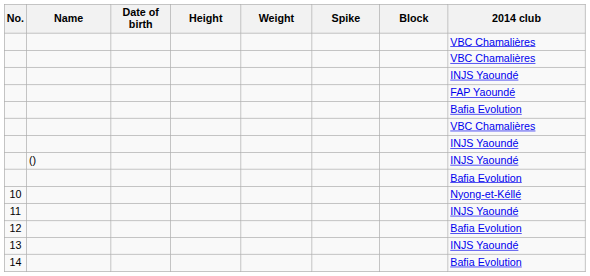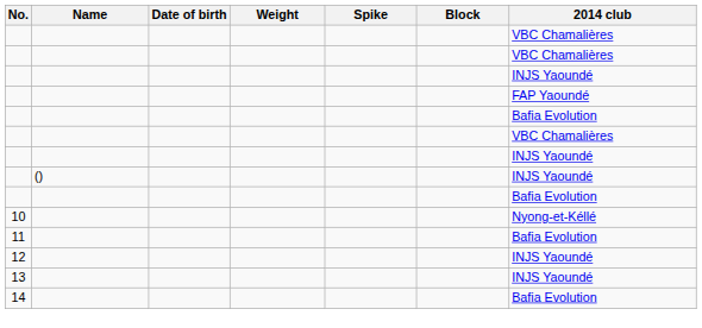 <table class="wikitable sortable" style="font-size:100%; text-align:center;">
 <tr>
 <th>No.</th>
 <th style="width:12em">Name</th>
 <th style="width:8em">Date of birth</th>
-<th style="width:9em">Height</th>
 <th style="width:9em">Weight</th>
 <th style="width:9em">Spike</th>
 <th style="width:9em">Block</th>
 <th style="width:19em">2014 club</th>
 </tr>
 <tr>
 <td></td>
 <td align=left></td>
 <td align=right></td>
 <td></td>
 <td></td>
 <td></td>
-<td></td>
 <td align=left> <a href='#'>VBC Chamalières</a></td>
 </tr>
 <tr>
 <td></td>
 <td align=left></td>
 <td align=right></td>
-<td></td>
 <td></td>
 <td></td>
 <td></td>
 <td align=left> <a href='#'>VBC Chamalières</a></td>
 </tr>
 <tr>
 <td></td>
 <td align=left></td>
 <td align=right></td>
 <td></td>
 <td></td>
 <td></td>
-<td></td>
 <td align=left> <a href='#'>INJS Yaoundé</a></td>
 </tr>
 <tr>
 <td></td>
 <td align=left></td>
 <td align=right></td>
-<td></td>
 <td></td>
 <td></td>
 <td></td>
 <td align=left> <a href='#'>FAP Yaoundé</a></td>
 </tr>
 <tr>
 <td></td>
 <td align=left></td>
 <td align=right></td>
 <td></td>
 <td></td>
 <td></td>
-<td></td>
 <td align=left> <a href='#'>Bafia Evolution</a></td>
 </tr>
 <tr>
 <td></td>
 <td align=left></td>
 <td align=right></td>
-<td></td>
 <td></td>
 <td></td>
 <td></td>
 <td align=left> <a href='#'>VBC Chamalières</a></td>
 </tr>
 <tr>
 <td></td>
 <td align=left></td>
 <td align=right></td>
 <td></td>
 <td></td>
 <td></td>
-<td></td>
 <td align=left> <a href='#'>INJS Yaoundé</a></td>
 </tr>
 <tr>
 <td></td>
 <td align=left> ()</td>
 <td align=right></td>
-<td></td>
 <td></td>
 <td></td>
 <td></td>
 <td align=left> <a href='#'>INJS Yaoundé</a></td>
 </tr>
 <tr>
 <td></td>
 <td align=left></td>
 <td align=right></td>
 <td></td>
 <td></td>
 <td></td>
-<td></td>
 <td align=left> <a href='#'>Bafia Evolution</a></td>
 </tr>
 <tr>
 <td>10</td>
 <td align=left></td>
 <td align=right></td>
-<td></td>
 <td></td>
 <td></td>
 <td></td>
 <td align=left> <a href='#'>Nyong-et-Kéllé</a></td>
 </tr>
 <tr>
 <td>11</td>
 <td align=left></td>
 <td align=right></td>
 <td></td>
 <td></td>
 <td></td>
-<td></td>
-<td align=left> <a href='#'>INJS Yaoundé</a></td>
+<td align=left> <a href='#'>Bafia Evolution</a></td>
 </tr>
 <tr>
 <td>12</td>
 <td align=left></td>
 <td align=right></td>
 <td></td>
 <td></td>
 <td></td>
-<td></td>
-<td align=left> <a href='#'>Bafia Evolution</a></td>
+<td align=left> <a href='#'>INJS Yaoundé</a></td>
 </tr>
 <tr>
 <td>13</td>
 <td align=left></td>
 <td align=right></td>
-<td></td>
 <td></td>
 <td></td>
 <td></td>
 <td align=left> <a href='#'>INJS Yaoundé</a></td>
 </tr>
 <tr>
 <td>14</td>
 <td align=left></td>
 <td align=right></td>
 <td></td>
 <td></td>
 <td></td>
-<td></td>
 <td align=left> <a href='#'>Bafia Evolution</a></td>
 </tr>
 </table>
